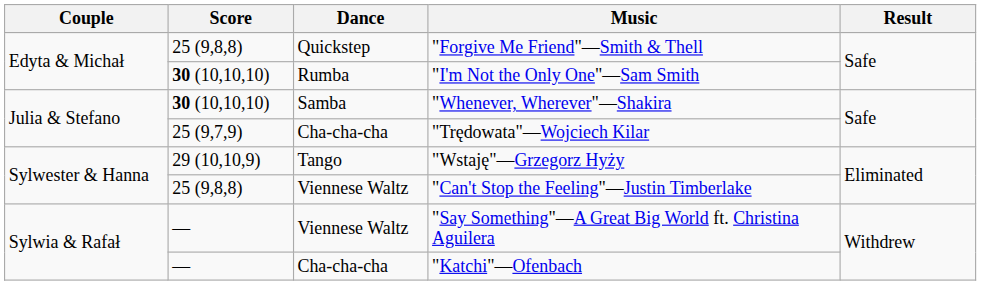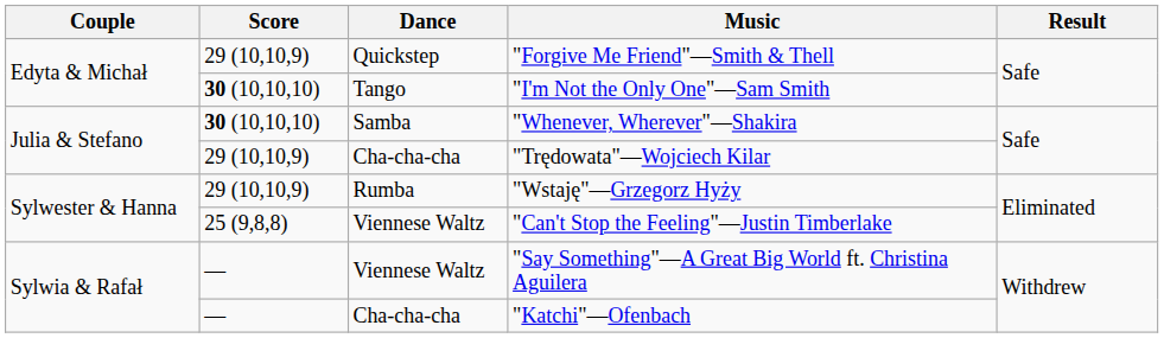 <table class="wikitable">
 <tr>
 <th style="width:150px;">Couple</th>
 <th style="width:110px;">Score</th>
 <th style="width:120px;">Dance</th>
 <th style="width:400px;">Music</th>
 <th style="width:120px;">Result</th>
 </tr>
 <tr>
 <td rowspan="2">Edyta & Michał</td>
-<td>25 (9,8,8)</td>
+<td>29 (10,10,9)</td>
 <td>Quickstep</td>
 <td>"<a href='#'>Forgive Me Friend</a>"—<a href='#'>Smith & Thell</a></td>
 <td rowspan="2">Safe</td>
 </tr>
 <tr>
 <td><strong>30</strong> (10,10,10)</td>
-<td>Rumba</td>
+<td>Tango</td>
 <td>"<a href='#'>I'm Not the Only One</a>"—<a href='#'>Sam Smith</a></td>
 </tr>
 <tr>
 <td rowspan="2">Julia & Stefano</td>
 <td><strong>30</strong> (10,10,10)</td>
 <td>Samba</td>
 <td>"<a href='#'>Whenever, Wherever</a>"—<a href='#'>Shakira</a></td>
 <td rowspan="2">Safe</td>
 </tr>
 <tr>
-<td>25 (9,7,9)</td>
+<td>29 (10,10,9)</td>
 <td>Cha-cha-cha</td>
 <td>"Trędowata"—<a href='#'>Wojciech Kilar</a></td>
 </tr>
 <tr>
 <td rowspan="2">Sylwester & Hanna</td>
 <td>29 (10,10,9)</td>
-<td>Tango</td>
+<td>Rumba</td>
 <td>"Wstaję"—<a href='#'>Grzegorz Hyży</a></td>
 <td rowspan="2">Eliminated</td>
 </tr>
 <tr>
 <td>25 (9,8,8)</td>
 <td>Viennese Waltz</td>
 <td>"<a href='#'>Can't Stop the Feeling</a>"—<a href='#'>Justin Timberlake</a></td>
 </tr>
 <tr>
 <td rowspan="2">Sylwia & Rafał</td>
 <td>—</td>
 <td>Viennese Waltz</td>
 <td>"<a href='#'>Say Something</a>"—<a href='#'>A Great Big World</a> ft. <a href='#'>Christina Aguilera</a></td>
 <td rowspan="2">Withdrew</td>
 </tr>
 <tr>
 <td>—</td>
 <td>Cha-cha-cha</td>
 <td>"<a href='#'>Katchi</a>"—<a href='#'>Ofenbach</a></td>
 </tr>
 </table>
